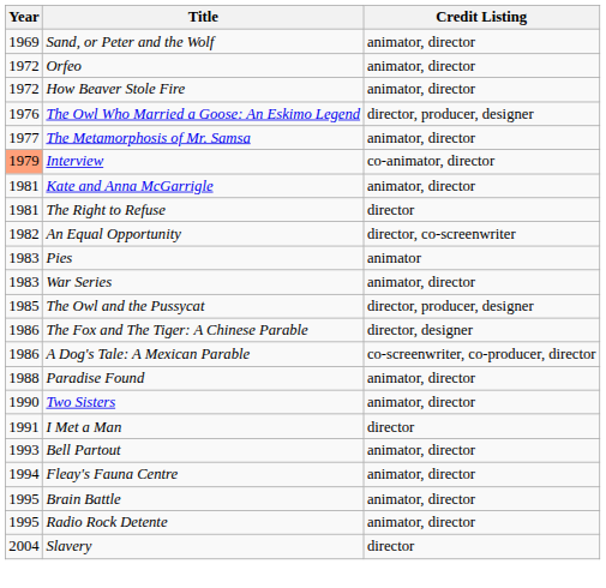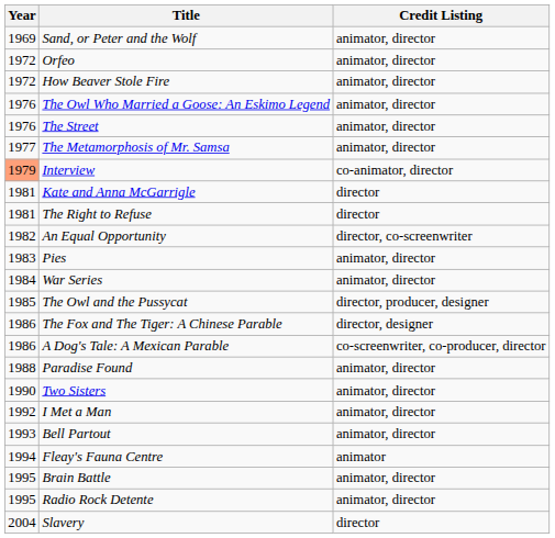 <table class="wikitable">
 <tr>
 <th>Year</th>
 <th>Title</th>
 <th>Credit Listing</th>
 </tr>
 <tr>
 <td>1969</td>
 <td><em>Sand, or Peter and the Wolf</em></td>
 <td>animator, director</td>
 </tr>
 <tr>
 <td>1972</td>
 <td><em>Orfeo</em></td>
 <td>animator, director</td>
 </tr>
 <tr>
 <td>1972</td>
 <td><em>How Beaver Stole Fire</em></td>
 <td>animator, director</td>
 </tr>
 <tr>
 <td>1976</td>
 <td><em><a href='#'>The Owl Who Married a Goose: An Eskimo Legend</a></em></td>
-<td>director, producer, designer</td>
+<td>animator, director</td>
+</tr>
+<tr>
+<td>1976</td>
+<td><em><a href='#'>The Street</a></em></td>
+<td>animator, director</td>
 </tr>
 <tr>
 <td>1977</td>
 <td><em><a href='#'>The Metamorphosis of Mr. Samsa</a></em></td>
 <td>animator, director</td>
 </tr>
 <tr>
 <td style="background: lightsalmon;">1979</td>
 <td><em><a href='#'>Interview</a></em></td>
 <td>co-animator, director</td>
 </tr>
 <tr>
 <td>1981</td>
 <td><em><a href='#'>Kate and Anna McGarrigle</a></em></td>
-<td>animator, director</td>
+<td>director</td>
 </tr>
 <tr>
 <td>1981</td>
 <td><em>The Right to Refuse</em></td>
 <td>director</td>
 </tr>
 <tr>
 <td>1982</td>
 <td><em>An Equal Opportunity</em></td>
 <td>director, co-screenwriter</td>
 </tr>
 <tr>
 <td>1983</td>
 <td><em>Pies</em></td>
-<td>animator</td>
+<td>animator, director</td>
 </tr>
 <tr>
-<td>1983</td>
+<td>1984</td>
 <td><em>War Series</em></td>
 <td>animator, director</td>
 </tr>
 <tr>
 <td>1985</td>
 <td><em>The Owl and the Pussycat</em></td>
 <td>director, producer, designer</td>
 </tr>
 <tr>
 <td>1986</td>
 <td><em>The Fox and The Tiger: A Chinese Parable</em></td>
 <td>director, designer</td>
 </tr>
 <tr>
 <td>1986</td>
 <td><em>A Dog's Tale: A Mexican Parable</em></td>
 <td>co-screenwriter, co-producer, director</td>
 </tr>
 <tr>
 <td>1988</td>
 <td><em>Paradise Found</em></td>
 <td>animator, director</td>
 </tr>
 <tr>
 <td>1990</td>
 <td><em><a href='#'>Two Sisters</a></em></td>
 <td>animator, director</td>
 </tr>
 <tr>
-<td>1991</td>
+<td>1992</td>
 <td><em>I Met a Man</em></td>
-<td>director</td>
+<td>animator, director</td>
 </tr>
 <tr>
 <td>1993</td>
 <td><em>Bell Partout</em></td>
 <td>animator, director</td>
 </tr>
 <tr>
 <td>1994</td>
 <td><em>Fleay's Fauna Centre</em></td>
-<td>animator, director</td>
+<td>animator</td>
 </tr>
 <tr>
 <td>1995</td>
 <td><em>Brain Battle</em></td>
 <td>animator, director</td>
 </tr>
 <tr>
 <td>1995</td>
 <td><em>Radio Rock Detente</em></td>
 <td>animator, director</td>
 </tr>
 <tr>
 <td>2004</td>
 <td><em>Slavery</em></td>
 <td>director</td>
 </tr>
 </table>
